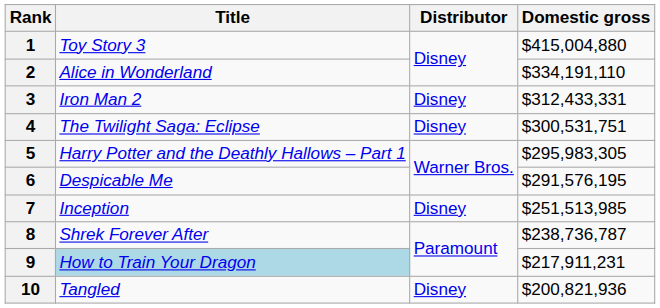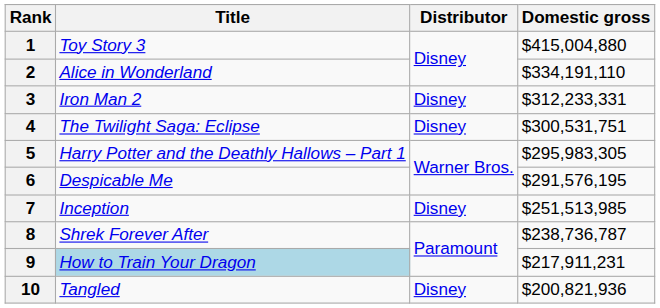 <table class="wikitable" style="margin:auto; margin:auto;">
 <tr>
 <th>Rank</th>
 <th>Title</th>
 <th>Distributor</th>
 <th>Domestic gross </th>
 </tr>
 <tr>
 <th style="text-align:center;">1</th>
 <td><em><a href='#'>Toy Story 3</a></em></td>
 <td rowspan="2"><a href='#'>Disney</a></td>
 <td>$415,004,880</td>
 </tr>
 <tr>
 <th style="text-align:center;">2</th>
 <td><em><a href='#'>Alice in Wonderland</a></em></td>
 <td>$334,191,110</td>
 </tr>
 <tr>
 <th style="text-align:center;">3</th>
 <td><em><a href='#'>Iron Man 2</a></em></td>
 <td><a href='#'>Disney</a></td>
-<td>$312,433,331</td>
+<td>$312,233,331</td>
 </tr>
 <tr>
 <th style="text-align:center;">4</th>
 <td><em><a href='#'>The Twilight Saga: Eclipse</a></em></td>
 <td><a href='#'>Disney</a></td>
 <td>$300,531,751</td>
 </tr>
 <tr>
 <th style="text-align:center;">5</th>
 <td><em><a href='#'>Harry Potter and the Deathly Hallows – Part 1</a></em></td>
 <td rowspan="2"><a href='#'>Warner Bros.</a></td>
 <td>$295,983,305</td>
 </tr>
 <tr>
 <th style="text-align:center;">6</th>
 <td><em><a href='#'>Despicable Me</a></em></td>
 <td>$291,576,195</td>
 </tr>
 <tr>
 <th style="text-align:center;">7</th>
 <td><em><a href='#'>Inception</a></em></td>
 <td><a href='#'>Disney</a></td>
 <td>$251,513,985</td>
 </tr>
 <tr>
 <th style="text-align:center;">8</th>
 <td><em><a href='#'>Shrek Forever After</a></em></td>
 <td rowspan="2"><a href='#'>Paramount</a></td>
 <td>$238,736,787</td>
 </tr>
 <tr>
 <th style="text-align:center;">9</th>
 <td style="background: lightblue;"><em><a href='#'>How to Train Your Dragon</a></em></td>
 <td>$217,911,231</td>
 </tr>
 <tr>
 <th style="text-align:center;">10</th>
 <td><em><a href='#'>Tangled</a></em></td>
 <td><a href='#'>Disney</a></td>
 <td>$200,821,936</td>
 </tr>
 </table>
